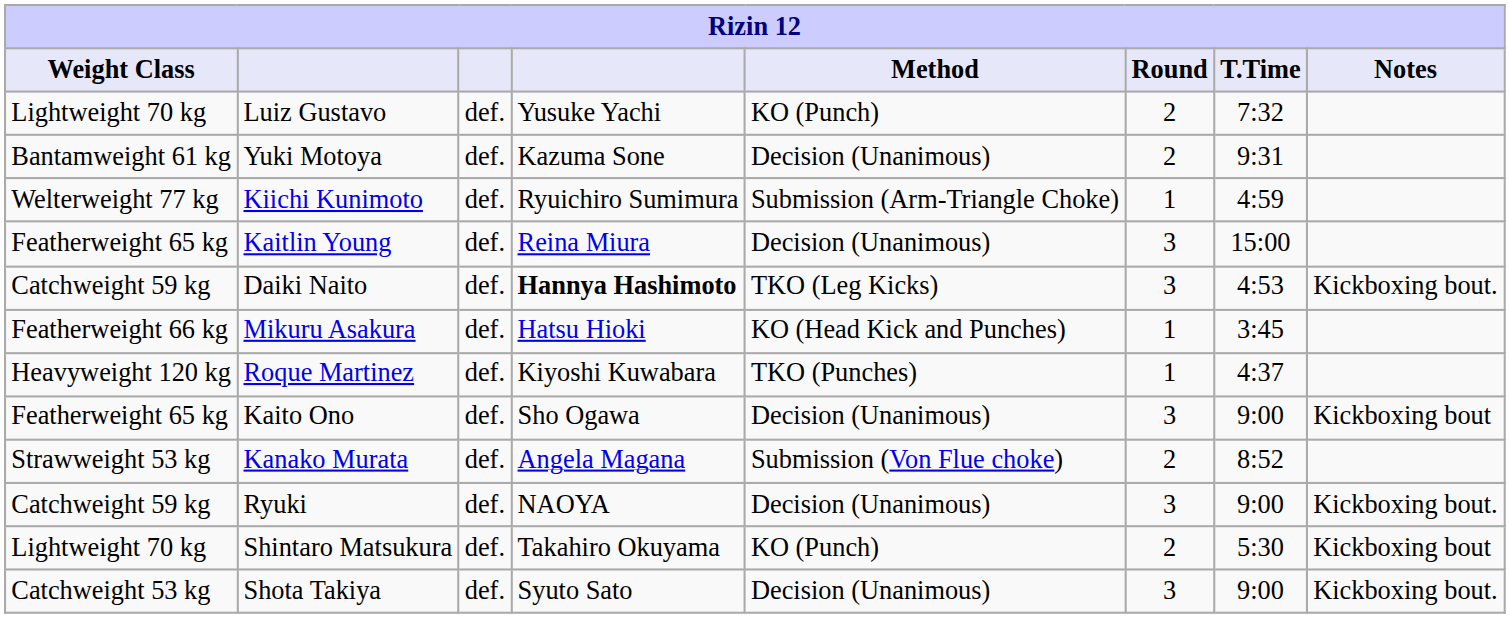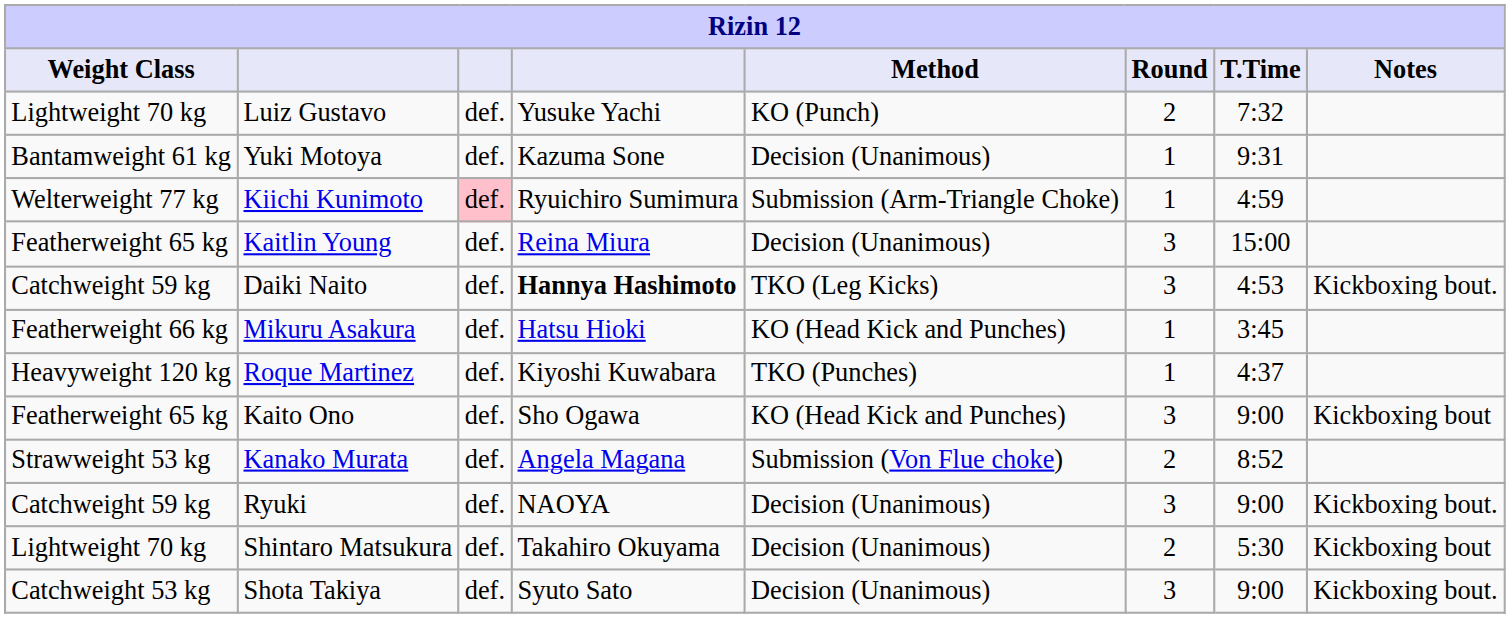 <table class="wikitable" style="font-size: 80%;">
 <tr>
 <th colspan="8" style="background-color: #ccf; color: #000080; text-align: center;"><strong>Rizin 12</strong></th>
 </tr>
 <tr>
 <th colspan="1" style="background-color: #E6E8FA; color: #000000; text-align: center;">Weight Class</th>
 <th colspan="1" style="background-color: #E6E8FA; color: #000000; text-align: center;"></th>
 <th colspan="1" style="background-color: #E6E8FA; color: #000000; text-align: center;"></th>
 <th colspan="1" style="background-color: #E6E8FA; color: #000000; text-align: center;"></th>
 <th colspan="1" style="background-color: #E6E8FA; color: #000000; text-align: center;">Method</th>
 <th colspan="1" style="background-color: #E6E8FA; color: #000000; text-align: center;">Round</th>
 <th colspan="1" style="background-color: #E6E8FA; color: #000000; text-align: center;">T.Time</th>
 <th colspan="1" style="background-color: #E6E8FA; color: #000000; text-align: center;">Notes</th>
 </tr>
 <tr>
 <td>Lightweight 70 kg</td>
 <td> Luiz Gustavo</td>
 <td align=center>def.</td>
 <td> Yusuke Yachi</td>
 <td>KO (Punch)</td>
 <td align=center>2</td>
 <td align=center>7:32</td>
 <td></td>
 </tr>
 <tr>
 <td>Bantamweight 61 kg</td>
 <td> Yuki Motoya</td>
 <td align=center>def.</td>
 <td> Kazuma Sone</td>
 <td>Decision (Unanimous)</td>
-<td align=center>2</td>
+<td align=center>1</td>
 <td align=center>9:31</td>
 <td></td>
 </tr>
 <tr>
 <td>Welterweight 77 kg</td>
 <td> <a href='#'>Kiichi Kunimoto</a></td>
-<td align=center>def.</td>
+<td align=center style="background: pink;">def.</td>
 <td> Ryuichiro Sumimura</td>
 <td>Submission (Arm-Triangle Choke)</td>
 <td align=center>1</td>
 <td align=center>4:59</td>
 <td></td>
 </tr>
 <tr>
 <td>Featherweight 65 kg</td>
 <td> <a href='#'>Kaitlin Young</a></td>
 <td align=center>def.</td>
 <td> <a href='#'>Reina Miura</a></td>
 <td>Decision (Unanimous)</td>
 <td align=center>3</td>
 <td align=center>15:00</td>
 <td></td>
 </tr>
 <tr>
 <td>Catchweight 59 kg</td>
 <td> Daiki Naito</td>
 <td align=center>def.</td>
 <td><strong> Hannya Hashimoto</strong></td>
 <td>TKO (Leg Kicks)</td>
 <td align=center>3</td>
 <td align=center>4:53</td>
 <td>Kickboxing bout.</td>
 </tr>
 <tr>
 <td>Featherweight 66 kg</td>
 <td> <a href='#'>Mikuru Asakura</a></td>
 <td align=center>def.</td>
 <td> <a href='#'>Hatsu Hioki</a></td>
 <td>KO (Head Kick and Punches)</td>
 <td align=center>1</td>
 <td align=center>3:45</td>
 <td></td>
 </tr>
 <tr>
 <td>Heavyweight 120 kg</td>
 <td> <a href='#'>Roque Martinez</a></td>
 <td align=center>def.</td>
 <td> Kiyoshi Kuwabara</td>
 <td>TKO (Punches)</td>
 <td align=center>1</td>
 <td align=center>4:37</td>
 <td></td>
 </tr>
 <tr>
 <td>Featherweight 65 kg</td>
 <td> Kaito Ono</td>
 <td align=center>def.</td>
 <td> Sho Ogawa</td>
-<td>Decision (Unanimous)</td>
+<td>KO (Head Kick and Punches)</td>
 <td align=center>3</td>
 <td align=center>9:00</td>
 <td>Kickboxing bout</td>
 </tr>
 <tr>
 <td>Strawweight 53 kg</td>
 <td> <a href='#'>Kanako Murata</a></td>
 <td align=center>def.</td>
 <td> <a href='#'>Angela Magana</a></td>
 <td>Submission (<a href='#'>Von Flue choke</a>)</td>
 <td align=center>2</td>
 <td align=center>8:52</td>
 <td></td>
 </tr>
 <tr>
 <td>Catchweight 59 kg</td>
 <td> Ryuki</td>
 <td align=center>def.</td>
 <td> NAOYA</td>
 <td>Decision (Unanimous)</td>
 <td align=center>3</td>
 <td align=center>9:00</td>
 <td>Kickboxing bout.</td>
 </tr>
 <tr>
 <td>Lightweight 70 kg</td>
 <td> Shintaro Matsukura</td>
 <td align=center>def.</td>
 <td> Takahiro Okuyama</td>
-<td>KO (Punch)</td>
+<td>Decision (Unanimous)</td>
 <td align=center>2</td>
 <td align=center>5:30</td>
 <td>Kickboxing bout</td>
 </tr>
 <tr>
 <td>Catchweight 53 kg</td>
 <td> Shota Takiya</td>
 <td align=center>def.</td>
 <td> Syuto Sato</td>
 <td>Decision (Unanimous)</td>
 <td align=center>3</td>
 <td align=center>9:00</td>
 <td>Kickboxing bout.</td>
 </tr>
 </table>
